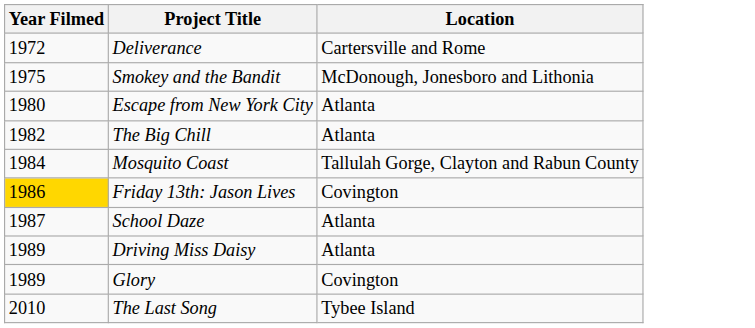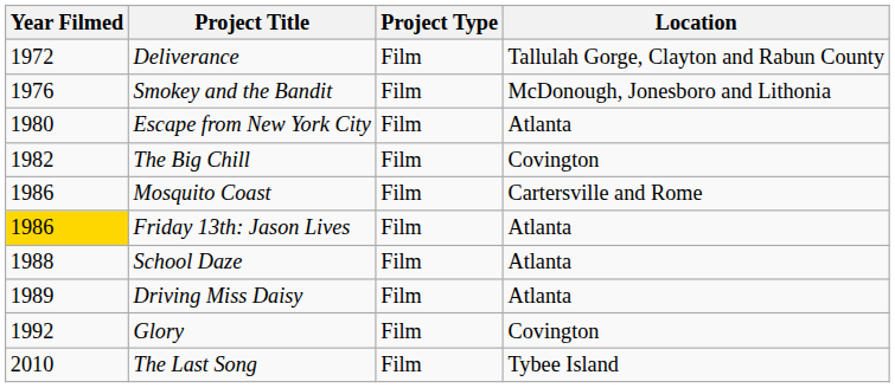 <table class="wikitable">
 <tr>
 <th>Year Filmed</th>
 <th>Project Title</th>
+<th>Project Type</th>
 <th>Location</th>
 </tr>
 <tr>
 <td>1972</td>
 <td><em>Deliverance</em></td>
-<td>Cartersville and Rome</td>
+<td>Film</td>
+<td>Tallulah Gorge, Clayton and Rabun County</td>
 </tr>
 <tr>
-<td>1975</td>
+<td>1976</td>
 <td><em>Smokey and the Bandit</em></td>
+<td>Film</td>
 <td>McDonough, Jonesboro and Lithonia</td>
 </tr>
 <tr>
 <td>1980</td>
 <td><em>Escape from New York City</em></td>
+<td>Film</td>
 <td>Atlanta</td>
 </tr>
 <tr>
 <td>1982</td>
 <td><em>The Big Chill</em></td>
-<td>Atlanta</td>
+<td>Film</td>
+<td>Covington</td>
 </tr>
 <tr>
-<td>1984</td>
+<td>1986</td>
 <td><em>Mosquito Coast</em></td>
-<td>Tallulah Gorge, Clayton and Rabun County</td>
+<td>Film</td>
+<td>Cartersville and Rome</td>
 </tr>
 <tr>
 <td style="background: gold;">1986</td>
 <td><em>Friday 13th: Jason Lives</em></td>
-<td>Covington</td>
+<td>Film</td>
+<td>Atlanta</td>
 </tr>
 <tr>
-<td>1987</td>
+<td>1988</td>
 <td><em>School Daze</em></td>
+<td>Film</td>
 <td>Atlanta</td>
 </tr>
 <tr>
 <td>1989</td>
 <td><em>Driving Miss Daisy</em></td>
+<td>Film</td>
 <td>Atlanta</td>
 </tr>
 <tr>
-<td>1989</td>
+<td>1992</td>
 <td><em>Glory</em></td>
+<td>Film</td>
 <td>Covington</td>
 </tr>
 <tr>
 <td>2010</td>
 <td><em>The Last Song</em></td>
+<td>Film</td>
 <td>Tybee Island</td>
 </tr>
 </table>
